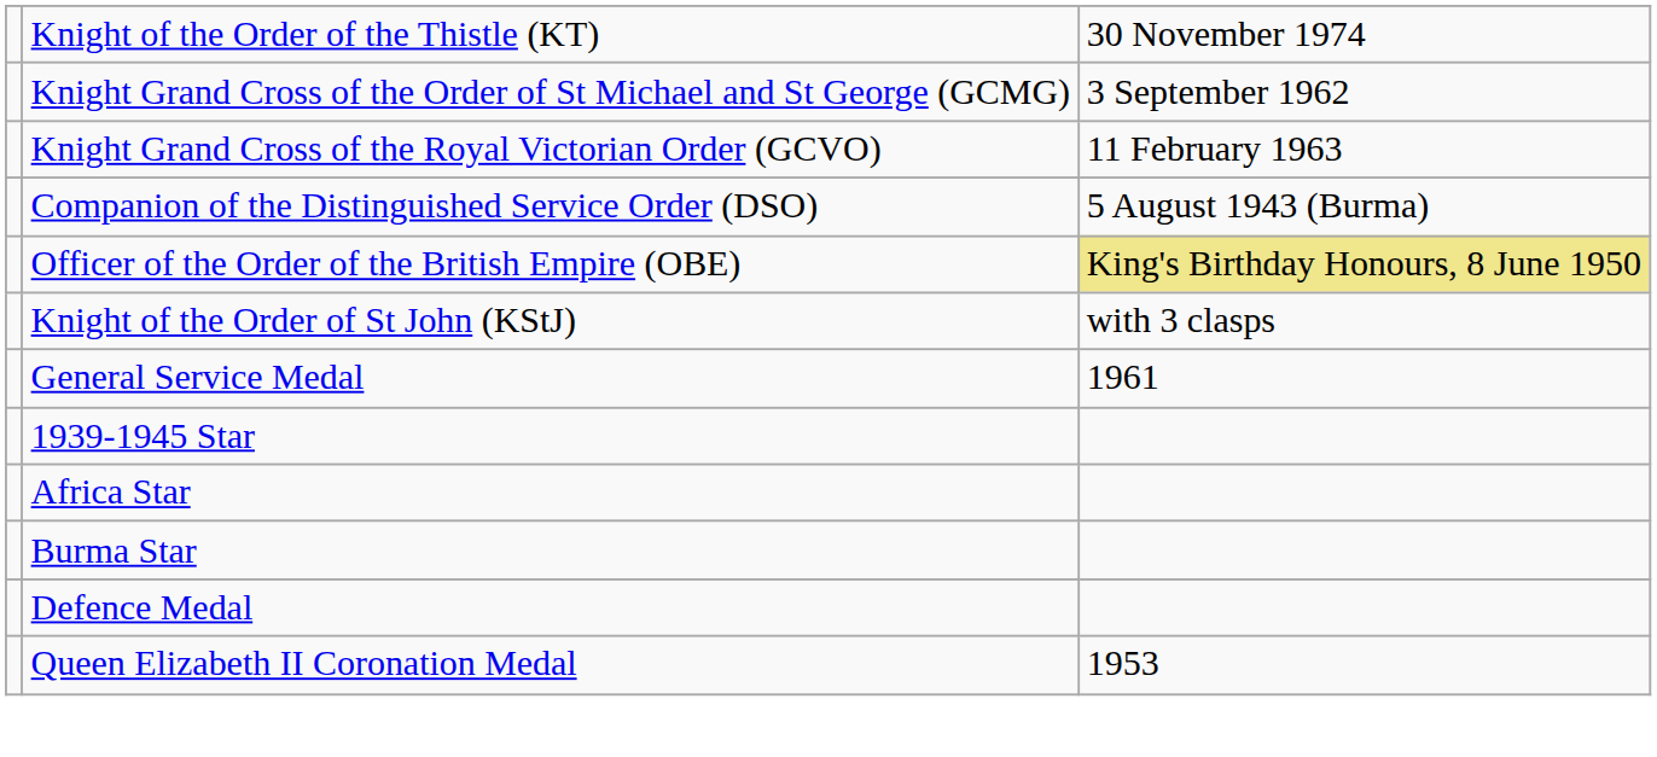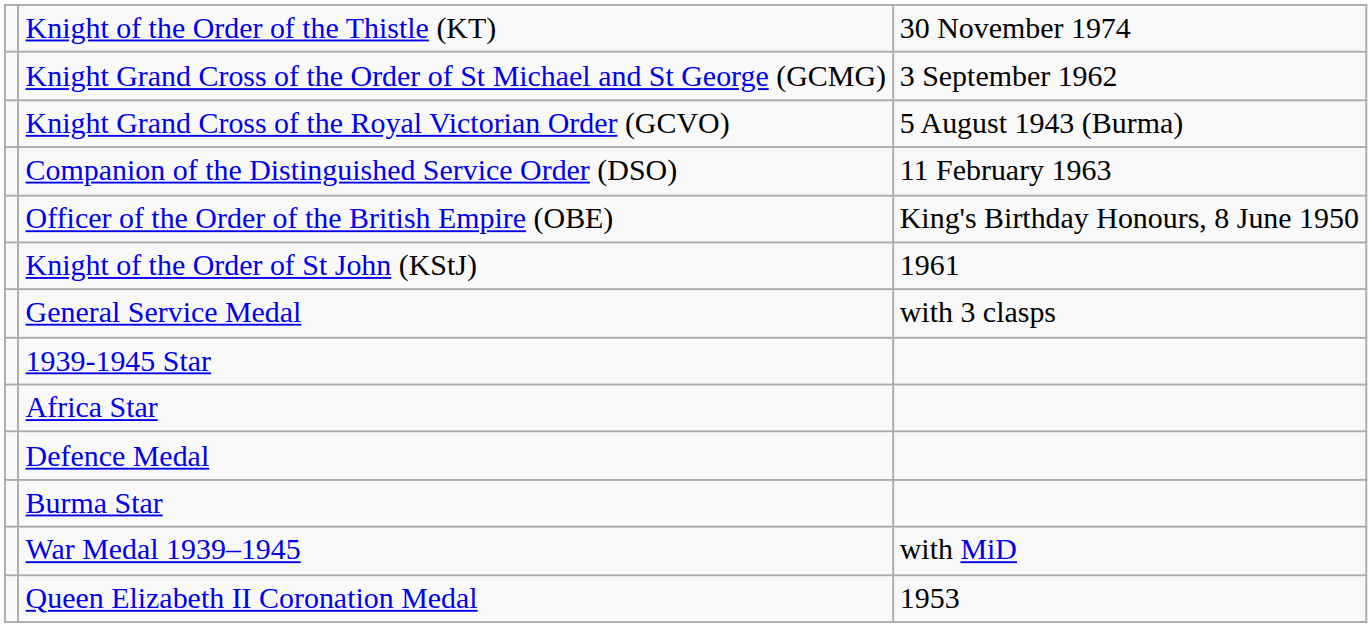 <table class="wikitable">
 <tr>
 <td></td>
 <td><a href='#'>Knight of the Order of the Thistle</a> (KT)</td>
 <td>30 November 1974</td>
 </tr>
 <tr>
 <td></td>
 <td><a href='#'>Knight Grand Cross of the Order of St Michael and St George</a> (GCMG)</td>
 <td>3 September 1962</td>
 </tr>
 <tr>
 <td></td>
 <td><a href='#'>Knight Grand Cross of the Royal Victorian Order</a> (GCVO)</td>
+<td>5 August 1943 (Burma)</td>
+</tr>
+<tr>
+<td></td>
+<td><a href='#'>Companion of the Distinguished Service Order</a> (DSO)</td>
 <td>11 February 1963</td>
 </tr>
 <tr>
 <td></td>
-<td><a href='#'>Companion of the Distinguished Service Order</a> (DSO)</td>
-<td>5 August 1943 (Burma)</td>
-</tr>
-<tr>
-<td></td>
 <td><a href='#'>Officer of the Order of the British Empire</a> (OBE)</td>
-<td style="background: khaki;">King's Birthday Honours, 8 June 1950</td>
+<td>King's Birthday Honours, 8 June 1950</td>
 </tr>
 <tr>
 <td></td>
 <td><a href='#'>Knight of the Order of St John</a> (KStJ)</td>
-<td>with 3 clasps</td>
+<td>1961</td>
 </tr>
 <tr>
 <td></td>
 <td><a href='#'>General Service Medal</a></td>
-<td>1961</td>
+<td>with 3 clasps</td>
 </tr>
 <tr>
 <td></td>
 <td><a href='#'>1939-1945 Star</a></td>
 <td></td>
 </tr>
 <tr>
 <td></td>
 <td><a href='#'>Africa Star</a></td>
 <td></td>
 </tr>
 <tr>
 <td></td>
+<td><a href='#'>Defence Medal</a></td>
+<td></td>
+</tr>
+<tr>
+<td></td>
 <td><a href='#'>Burma Star</a></td>
 <td></td>
 </tr>
 <tr>
 <td></td>
-<td><a href='#'>Defence Medal</a></td>
-<td></td>
+<td><a href='#'>War Medal 1939–1945</a></td>
+<td>with <a href='#'>MiD</a></td>
 </tr>
 <tr>
 <td></td>
 <td><a href='#'>Queen Elizabeth II Coronation Medal</a></td>
 <td>1953</td>
 </tr>
 </table>
